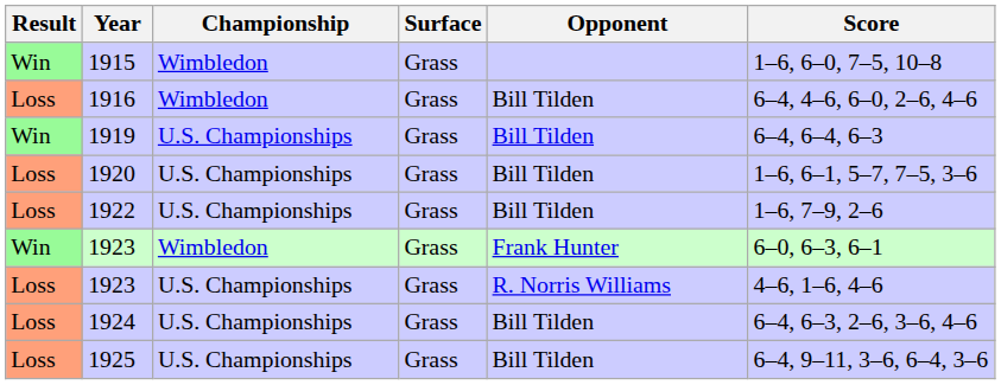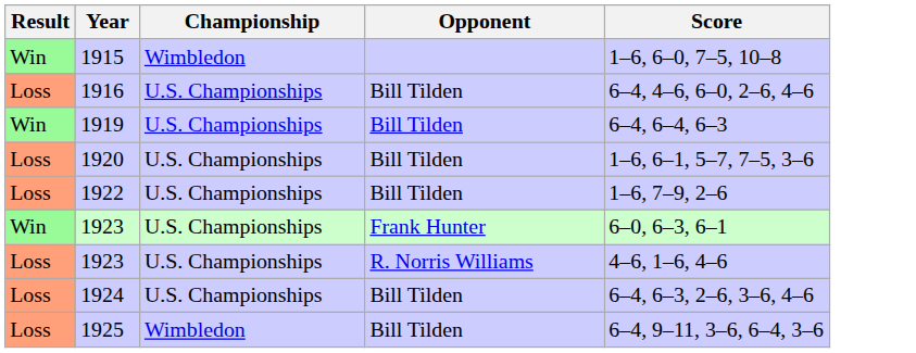 <table class='sortable wikitable'>
 <tr>
 <th style="width:45px">Result</th>
 <th style="width:40px">Year</th>
 <th style="width:160px">Championship</th>
-<th style="width:50px">Surface</th>
 <th style="width:170px">Opponent</th>
 <th style="width:160px" class="unsortable">Score</th>
 </tr>
 <tr style="background:#ccf;">
 <td style="background:#98fb98;">Win</td>
 <td>1915</td>
 <td><a href='#'>Wimbledon</a></td>
-<td>Grass</td>
 <td></td>
 <td>1–6, 6–0, 7–5, 10–8</td>
 </tr>
 <tr style="background:#ccf;">
 <td style="background:#ffa07a;">Loss</td>
 <td>1916</td>
-<td><a href='#'>Wimbledon</a></td>
-<td>Grass</td>
+<td><a href='#'>U.S. Championships</a></td>
 <td> Bill Tilden</td>
 <td>6–4, 4–6, 6–0, 2–6, 4–6</td>
 </tr>
 <tr style="background:#ccf;">
 <td style="background:#98fb98;">Win</td>
 <td>1919</td>
 <td><a href='#'>U.S. Championships</a></td>
-<td>Grass</td>
 <td> <a href='#'>Bill Tilden</a></td>
 <td>6–4, 6–4, 6–3</td>
 </tr>
 <tr style="background:#ccf;">
 <td style="background:#ffa07a;">Loss</td>
 <td>1920</td>
 <td>U.S. Championships</td>
-<td>Grass</td>
 <td> Bill Tilden</td>
 <td>1–6, 6–1, 5–7, 7–5, 3–6</td>
 </tr>
 <tr style="background:#ccf;">
 <td style="background:#ffa07a;">Loss</td>
 <td>1922</td>
 <td>U.S. Championships</td>
-<td>Grass</td>
 <td> Bill Tilden</td>
 <td>1–6, 7–9, 2–6</td>
 </tr>
 <tr style="background:#cfc;">
 <td style="background:#98fb98;">Win</td>
 <td>1923</td>
-<td><a href='#'>Wimbledon</a></td>
-<td>Grass</td>
+<td>U.S. Championships</td>
 <td> <a href='#'>Frank Hunter</a></td>
 <td>6–0, 6–3, 6–1</td>
 </tr>
 <tr style="background:#ccf;">
 <td style="background:#ffa07a;">Loss</td>
 <td>1923</td>
 <td>U.S. Championships</td>
-<td>Grass</td>
 <td> <a href='#'>R. Norris Williams</a></td>
 <td>4–6, 1–6, 4–6</td>
 </tr>
 <tr style="background:#ccf;">
 <td style="background:#ffa07a;">Loss</td>
 <td>1924</td>
 <td>U.S. Championships</td>
-<td>Grass</td>
 <td> Bill Tilden</td>
 <td>6–4, 6–3, 2–6, 3–6, 4–6</td>
 </tr>
 <tr style="background:#ccf;">
 <td style="background:#ffa07a;">Loss</td>
 <td>1925</td>
-<td>U.S. Championships</td>
-<td>Grass</td>
+<td><a href='#'>Wimbledon</a></td>
 <td> Bill Tilden</td>
 <td>6–4, 9–11, 3–6, 6–4, 3–6</td>
 </tr>
 </table>
